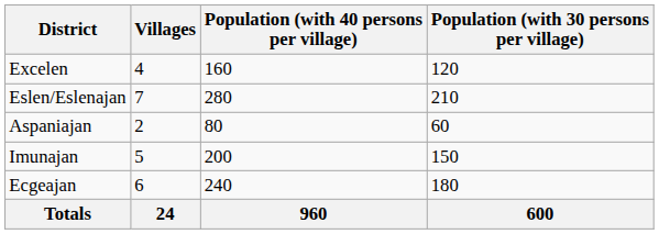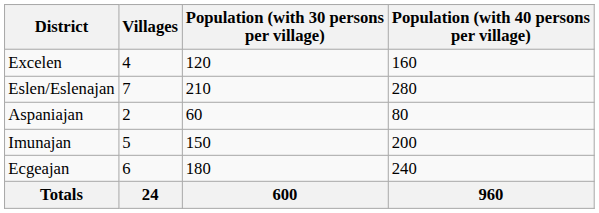 <table class="wikitable sortable">
 <tr>
 <th>District</th>
 <th>Villages</th>
+<th>Population (with 30 persons<br>per village)</th>
 <th>Population (with 40 persons<br>per village)</th>
-<th>Population (with 30 persons<br>per village)</th>
 </tr>
 <tr>
 <td>Excelen</td>
 <td>4</td>
+<td>120</td>
 <td>160</td>
-<td>120</td>
 </tr>
 <tr>
 <td>Eslen/Eslenajan</td>
 <td>7</td>
+<td>210</td>
 <td>280</td>
-<td>210</td>
 </tr>
 <tr>
 <td>Aspaniajan</td>
 <td>2</td>
+<td>60</td>
 <td>80</td>
-<td>60</td>
 </tr>
 <tr>
 <td>Imunajan</td>
 <td>5</td>
+<td>150</td>
 <td>200</td>
-<td>150</td>
 </tr>
 <tr>
 <td>Ecgeajan</td>
 <td>6</td>
+<td>180</td>
 <td>240</td>
-<td>180</td>
 </tr>
 <tr>
 <th>Totals</th>
 <th>24</th>
+<th>600</th>
 <th>960</th>
-<th>600</th>
 </tr>
 </table>
